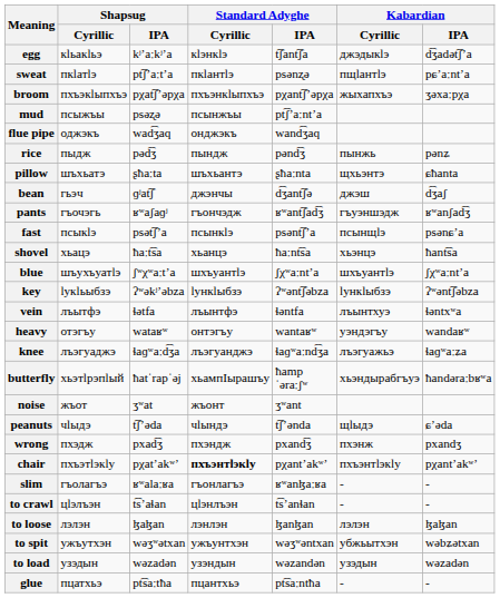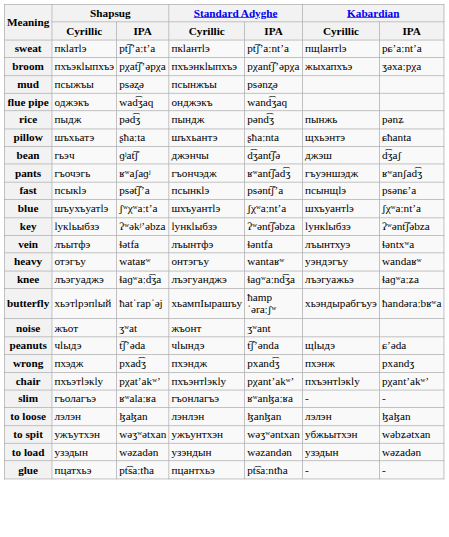 <table class="wikitable">
 <tr>
 <th rowspan="2">Meaning</th>
 <th colspan="2">Shapsug</th>
 <th colspan="2"><a href='#'>Standard Adyghe</a></th>
 <th colspan="2"><a href='#'>Kabardian</a></th>
 </tr>
 <tr>
 <th>Cyrillic</th>
 <th>IPA</th>
 <th>Cyrillic</th>
 <th>IPA</th>
 <th>Cyrillic</th>
 <th>IPA</th>
 </tr>
 <tr>
-<th>egg</th>
-<td>кӏьакӏьэ</td>
-<td>kʲʼaːkʲʼa</td>
-<td>кӏэнкӏэ</td>
-<td>t͡ʃant͡ʃa</td>
-<td>джэдыкӏэ</td>
-<td>d͡ʒadət͡ʃʼa</td>
-</tr>
-<tr>
 <th>sweat</th>
 <td>пкӏатӏэ</td>
 <td>pt͡ʃʼaːtʼa</td>
 <td>пкӏантӏэ</td>
-<td>psənʐə</td>
+<td>pt͡ʃʼaːntʼa</td>
 <td>пщӏантӏэ</td>
 <td>pɕʼaːntʼa</td>
 </tr>
 <tr>
 <th>broom</th>
 <td>пхъэкӏыпхъэ</td>
 <td>pχat͡ʃʼəpχa</td>
 <td>пхъэнкӏыпхъэ</td>
 <td>pχant͡ʃʼəpχa</td>
 <td>жыхапхъэ</td>
 <td>ʒəxaːpχa</td>
 </tr>
 <tr>
 <th>mud</th>
 <td>псыжъы</td>
 <td>psəʐə</td>
 <td>псынжъы</td>
-<td>pt͡ʃʼaːntʼa</td>
+<td>psənʐə</td>
 <td></td>
 <td></td>
 </tr>
 <tr>
 <th>flue pipe</th>
 <td>оджэкъ</td>
 <td>wad͡ʒaq</td>
 <td>онджэкъ</td>
 <td>wand͡ʒaq</td>
 <td></td>
 <td></td>
 </tr>
 <tr>
 <th>rice</th>
 <td>пыдж</td>
 <td>pəd͡ʒ</td>
 <td>пындж</td>
 <td>pənd͡ʒ</td>
 <td>пынжь</td>
 <td>pənʑ</td>
 </tr>
 <tr>
 <th>pillow</th>
 <td>шъхьатэ</td>
 <td>ʂħaːta</td>
 <td>шъхьантэ</td>
 <td>ʂħaːnta</td>
 <td>щхьэнтэ</td>
 <td>ɕħanta</td>
 </tr>
 <tr>
 <th>bean</th>
 <td>гьэч</td>
 <td>ɡʲat͡ʃ</td>
 <td>джэнчы</td>
 <td>d͡ʒant͡ʃə</td>
 <td>джэш</td>
 <td>d͡ʒaʃ</td>
 </tr>
 <tr>
 <th>pants</th>
 <td>гъочэгь</td>
 <td>ʁʷaʃaɡʲ</td>
 <td>гъончэдж</td>
 <td>ʁʷant͡ʃad͡ʒ</td>
 <td>гъуэншэдж</td>
 <td>ʁʷanʃad͡ʒ</td>
 </tr>
 <tr>
 <th>fast</th>
 <td>псыкӏэ</td>
 <td>psət͡ʃʼa</td>
 <td>псынкӏэ</td>
 <td>psənt͡ʃʼa</td>
 <td>псынщӏэ</td>
 <td>psənɕʼa</td>
-</tr>
-<tr>
-<th>shovel</th>
-<td>хьацэ</td>
-<td>ħaːt͡sa</td>
-<td>хьанцэ</td>
-<td>ħaːnt͡sa</td>
-<td>хьэнцэ</td>
-<td>ħant͡sa</td>
 </tr>
 <tr>
 <th>blue</th>
 <td>шъухъуатӏэ</td>
 <td>ʃʷχʷaːtʼa</td>
 <td>шхъуантӏэ</td>
 <td>ʃχʷaːntʼa</td>
 <td>шхъуантӏэ</td>
 <td>ʃχʷaːntʼa</td>
 </tr>
 <tr>
 <th>key</th>
 <td>ӏукӏьыбзэ</td>
 <td>ʔʷəkʲʼəbza</td>
 <td>ӏункӏыбзэ</td>
 <td>ʔʷənt͡ʃəbza</td>
 <td>ӏункӏыбзэ</td>
 <td>ʔʷənt͡ʃəbza</td>
 </tr>
 <tr>
 <th>vein</th>
 <td>лъытфэ</td>
 <td>ɬətfa</td>
 <td>лъынтфэ</td>
 <td>ɬəntfa</td>
 <td>лъынтхуэ</td>
 <td>ɬəntxʷa</td>
 </tr>
 <tr>
 <th>heavy</th>
 <td>отэгъу</td>
 <td>wataʁʷ</td>
 <td>онтэгъу</td>
 <td>wantaʁʷ</td>
 <td>уэндэгъу</td>
 <td>wandaʁʷ</td>
 </tr>
 <tr>
 <th>knee</th>
 <td>лъэгуаджэ</td>
 <td>ɬaɡʷaːd͡ʒa</td>
 <td>лъэгуанджэ</td>
 <td>ɬaɡʷaːnd͡ʒa</td>
 <td>лъэгуажьэ</td>
 <td>ɬaɡʷaːʑa</td>
 </tr>
 <tr>
 <th>butterfly</th>
 <td>хьэтӏрэпӏый</td>
 <td>ħatˈrapˈəj</td>
 <td>хьампIырашъу</td>
 <td>ħampˈəraːʃʷ</td>
 <td>хьэндырабгъуэ</td>
 <td>ħandəraːbʁʷa</td>
 </tr>
 <tr>
 <th>noise</th>
 <td>жъот</td>
 <td>ʒʷat</td>
 <td>жъонт</td>
 <td>ʒʷant</td>
 <td></td>
 <td></td>
 </tr>
 <tr>
 <th>peanuts</th>
 <td>чӏыдэ</td>
 <td>t͡ʃʼəda</td>
 <td>чӏындэ</td>
 <td>t͡ʃʼənda</td>
 <td>щӏыдэ</td>
 <td>ɕʼəda</td>
 </tr>
 <tr>
 <th>wrong</th>
 <td>пхэдж</td>
 <td>pxad͡ʒ</td>
 <td>пхэндж</td>
 <td>pxand͡ʒ</td>
 <td>пхэнж</td>
 <td>pxandʒ</td>
 </tr>
 <tr>
 <th>chair</th>
 <td>пхъэтӏэкӏу</td>
 <td>pχatʼakʷʼ</td>
-<td><strong>пхъэнтӏэкӏу</strong></td>
+<td>пхъэнтӏэкӏу</td>
 <td>pχantʼakʷʼ</td>
 <td>пхъэнтӏэкӏу</td>
 <td>pχantʼakʷʼ</td>
 </tr>
 <tr>
 <th>slim</th>
 <td>гъолагъэ</td>
 <td>ʁʷalaːʁa</td>
 <td>гъонлагъэ</td>
 <td>ʁʷanɮaːʁa</td>
-<td>-</td>
-<td>-</td>
-</tr>
-<tr>
-<th>to crawl</th>
-<td>цӏэлъэн</td>
-<td>t͡sʼaɬan</td>
-<td>цӏэнлъэн</td>
-<td>t͡sʼanɬan</td>
 <td>-</td>
 <td>-</td>
 </tr>
 <tr>
 <th>to loose</th>
 <td>лэлэн</td>
 <td>ɮaɮan</td>
 <td>лэнлэн</td>
 <td>ɮanɮan</td>
 <td>лэлэн</td>
 <td>ɮaɮan</td>
 </tr>
 <tr>
 <th>to spit</th>
 <td>ужъутхэн</td>
 <td>wəʒʷətxan</td>
 <td>ужъунтхэн</td>
 <td>wəʒʷəntxan</td>
 <td>убжьытхэн</td>
 <td>wəbʑətxan</td>
 </tr>
 <tr>
 <th>to load</th>
 <td>узэдын</td>
 <td>wəzadən</td>
 <td>узэндын</td>
 <td>wəzandən</td>
 <td>узэдын</td>
 <td>wəzadən</td>
 </tr>
 <tr>
 <th>glue</th>
 <td>пцатхьэ</td>
 <td>pt͡saːtħa</td>
 <td>пцантхьэ</td>
 <td>pt͡saːntħa</td>
 <td>-</td>
 <td>-</td>
 </tr>
 </table>
